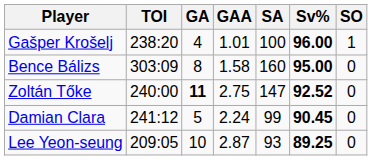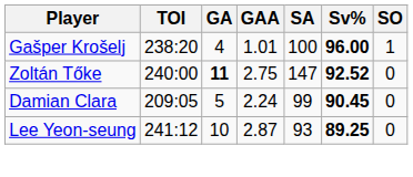 <table class="wikitable sortable" style="text-align:center;">
 <tr>
 <th>Player</th>
 <th>TOI</th>
 <th>GA</th>
 <th>GAA</th>
 <th>SA</th>
 <th>Sv%</th>
 <th>SO</th>
 </tr>
 <tr>
 <td style="text-align:left;"> <a href='#'>Gašper Krošelj</a></td>
 <td>238:20</td>
 <td>4</td>
 <td>1.01</td>
 <td>100</td>
 <td><strong>96.00</strong></td>
 <td>1</td>
 </tr>
 <tr>
-<td style="text-align:left;"> <a href='#'>Bence Bálizs</a></td>
-<td>303:09</td>
-<td>8</td>
-<td>1.58</td>
-<td>160</td>
-<td><strong>95.00</strong></td>
-<td>0</td>
-</tr>
-<tr>
 <td style="text-align:left;"> <a href='#'>Zoltán Tőke</a></td>
 <td>240:00</td>
 <td><strong>11</strong></td>
 <td>2.75</td>
 <td>147</td>
 <td><strong>92.52</strong></td>
 <td>0</td>
 </tr>
 <tr>
 <td style="text-align:left;"> <a href='#'>Damian Clara</a></td>
-<td>241:12</td>
+<td>209:05</td>
 <td>5</td>
 <td>2.24</td>
 <td>99</td>
 <td><strong>90.45</strong></td>
 <td>0</td>
 </tr>
 <tr>
 <td style="text-align:left;"> <a href='#'>Lee Yeon-seung</a></td>
-<td>209:05</td>
+<td>241:12</td>
 <td>10</td>
 <td>2.87</td>
 <td>93</td>
 <td><strong>89.25</strong></td>
 <td>0</td>
 </tr>
 </table>
